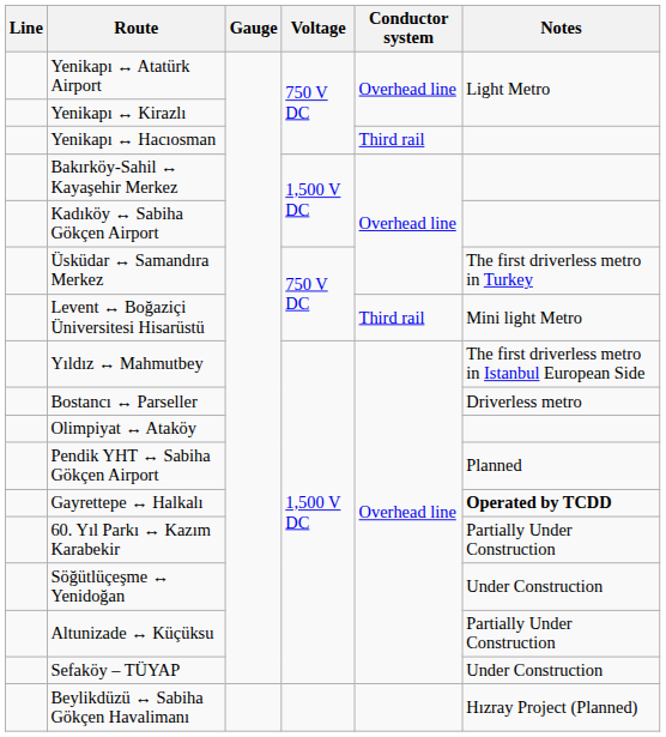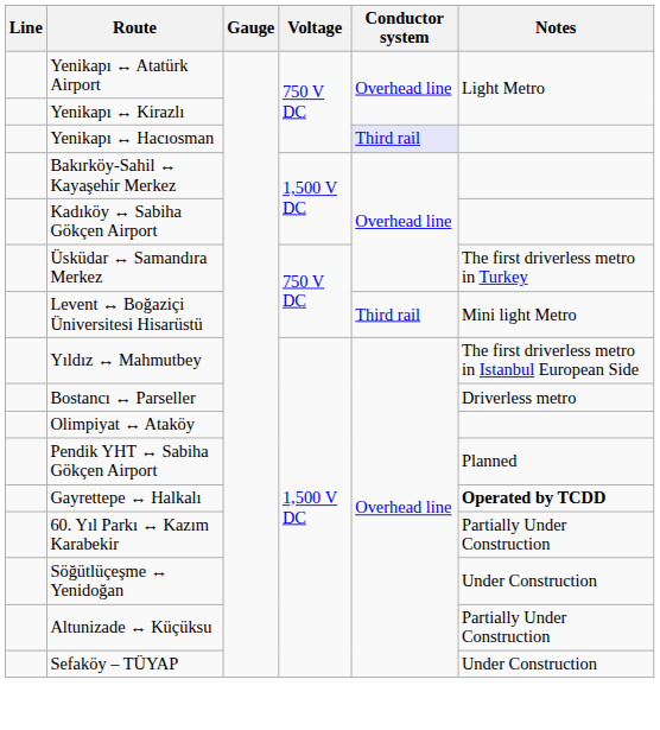 <table class="wikitable">
 <tr>
 <th>Line</th>
 <th>Route</th>
 <th>Gauge</th>
 <th>Voltage</th>
 <th>Conductor system</th>
 <th>Notes</th>
 </tr>
 <tr>
 <td></td>
 <td>Yenikapı ↔ Atatürk Airport</td>
 <td rowspan="16"></td>
 <td rowspan="3"><a href='#'>750 V DC</a></td>
 <td rowspan="2"><a href='#'>Overhead line</a></td>
 <td rowspan="2">Light Metro</td>
 </tr>
 <tr>
 <td></td>
 <td>Yenikapı ↔ Kirazlı</td>
 </tr>
 <tr>
 <td></td>
 <td>Yenikapı ↔ Hacıosman</td>
-<td><a href='#'>Third rail</a></td>
+<td style="background: lavender;"><a href='#'>Third rail</a></td>
 <td></td>
 </tr>
 <tr>
 <td></td>
 <td>Bakırköy-Sahil ↔ Kayaşehir Merkez</td>
 <td rowspan="2"><a href='#'>1,500 V DC</a></td>
 <td rowspan="3"><a href='#'>Overhead line</a></td>
 <td></td>
 </tr>
 <tr>
 <td></td>
 <td>Kadıköy ↔ Sabiha Gökçen Airport</td>
 <td></td>
 </tr>
 <tr>
 <td></td>
 <td>Üsküdar ↔ Samandıra Merkez</td>
 <td rowspan="2"><a href='#'>750 V DC</a></td>
 <td>The first driverless metro in <a href='#'>Turkey</a></td>
 </tr>
 <tr>
 <td></td>
 <td>Levent ↔ Boğaziçi Üniversitesi Hisarüstü</td>
 <td><a href='#'>Third rail</a></td>
 <td>Mini light Metro</td>
 </tr>
 <tr>
 <td></td>
 <td>Yıldız ↔ Mahmutbey</td>
 <td rowspan="9"><a href='#'>1,500 V DC</a></td>
 <td rowspan="9"><a href='#'>Overhead line</a></td>
 <td>The first driverless metro in <a href='#'>Istanbul</a> European Side</td>
 </tr>
 <tr>
 <td></td>
 <td>Bostancı ↔ Parseller</td>
 <td>Driverless metro</td>
 </tr>
 <tr>
 <td></td>
 <td>Olimpiyat ↔ Ataköy</td>
 <td></td>
 </tr>
 <tr>
 <td></td>
 <td>Pendik YHT ↔ Sabiha Gökçen Airport</td>
 <td>Planned</td>
 </tr>
 <tr>
 <td></td>
 <td>Gayrettepe ↔ Halkalı</td>
 <td><strong>Operated by TCDD</strong></td>
 </tr>
 <tr>
 <td></td>
 <td>60. Yıl Parkı ↔ Kazım Karabekir</td>
 <td>Partially Under Construction</td>
 </tr>
 <tr>
 <td></td>
 <td>Söğütlüçeşme ↔ Yenidoğan</td>
 <td>Under Construction</td>
 </tr>
 <tr>
 <td></td>
 <td>Altunizade ↔ Küçüksu</td>
 <td>Partially Under Construction</td>
 </tr>
 <tr>
 <td></td>
 <td>Sefaköy – TÜYAP</td>
 <td>Under Construction</td>
 </tr>
-<tr>
-<td></td>
-<td>Beylikdüzü ↔ Sabiha Gökçen Havalimanı</td>
-<td></td>
-<td></td>
-<td></td>
-<td>Hızray Project (Planned)</td>
-</tr>
 </table>
